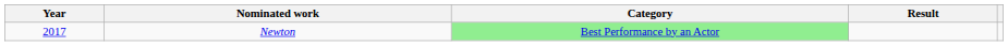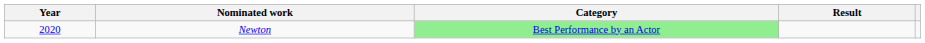 <table class="wikitable plainrowheaders sortable" width="70%">
 <tr>
 <th width="10%">Year</th>
 <th width="35%">Nominated work</th>
 <th width="40%">Category</th>
 <th width="15%">Result</th>
 <th scope="col" class="unsortable"></th>
 </tr>
 <tr>
-<td align="center"><a href='#'>2017</a></td>
+<td align="center"><a href='#'>2020</a></td>
 <td align="center"><em><a href='#'>Newton</a></em></td>
 <td align="center" style="background: lightgreen;"><a href='#'>Best Performance by an Actor</a></td>
 <td></td>
 <td style="text-align:center;"></td>
 </tr>
 </table>
